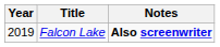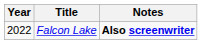 <table class="wikitable sortable">
 <tr>
 <th>Year</th>
 <th>Title</th>
 <th class="unsortable">Notes</th>
 </tr>
 <tr>
-<td>2019</td>
+<td>2022</td>
 <td><em><a href='#'>Falcon Lake</a></em></td>
 <td><strong>Also <a href='#'>screenwriter</a></strong></td>
 </tr>
 </table>
